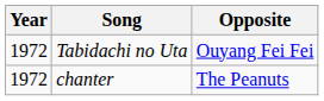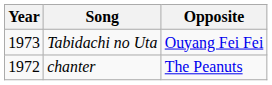 <table class="wikitable sortable">
 <tr>
 <th>Year</th>
 <th>Song</th>
 <th>Opposite</th>
 </tr>
 <tr>
-<td>1972</td>
+<td>1973</td>
 <td><em>Tabidachi no Uta</em></td>
 <td><a href='#'>Ouyang Fei Fei</a></td>
 </tr>
 <tr>
 <td>1972</td>
 <td><em>chanter</em></td>
 <td><a href='#'>The Peanuts</a></td>
 </tr>
 </table>
